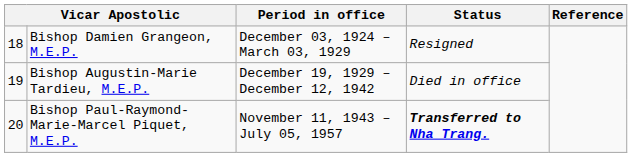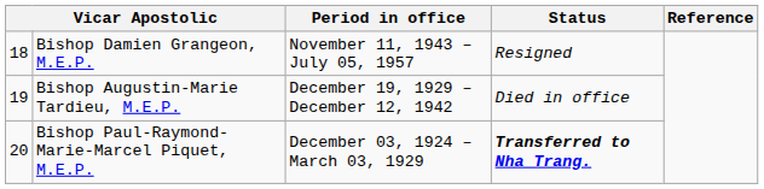 <table class="wikitable">
 <tr>
 <th colspan="2">Vicar Apostolic</th>
 <th>Period in office</th>
 <th>Status</th>
 <th>Reference</th>
 </tr>
 <tr>
 <td>18</td>
 <td>Bishop Damien Grangeon, <a href='#'>M.E.P.</a></td>
-<td>December 03, 1924 – March 03, 1929</td>
+<td>November 11, 1943 – July 05, 1957</td>
 <td><em>Resigned</em></td>
 <td rowspan=3></td>
 </tr>
 <tr>
 <td>19</td>
 <td>Bishop Augustin-Marie Tardieu, <a href='#'>M.E.P.</a></td>
 <td>December 19, 1929 – December 12, 1942</td>
 <td><em>Died in office</em></td>
 </tr>
 <tr>
 <td>20</td>
 <td>Bishop Paul-Raymond-Marie-Marcel Piquet, <a href='#'>M.E.P.</a></td>
-<td>November 11, 1943 – July 05, 1957</td>
+<td>December 03, 1924 – March 03, 1929</td>
 <td><strong><em>Transferred to <a href='#'>Nha Trang.</a></em></strong></td>
 </tr>
 </table>
